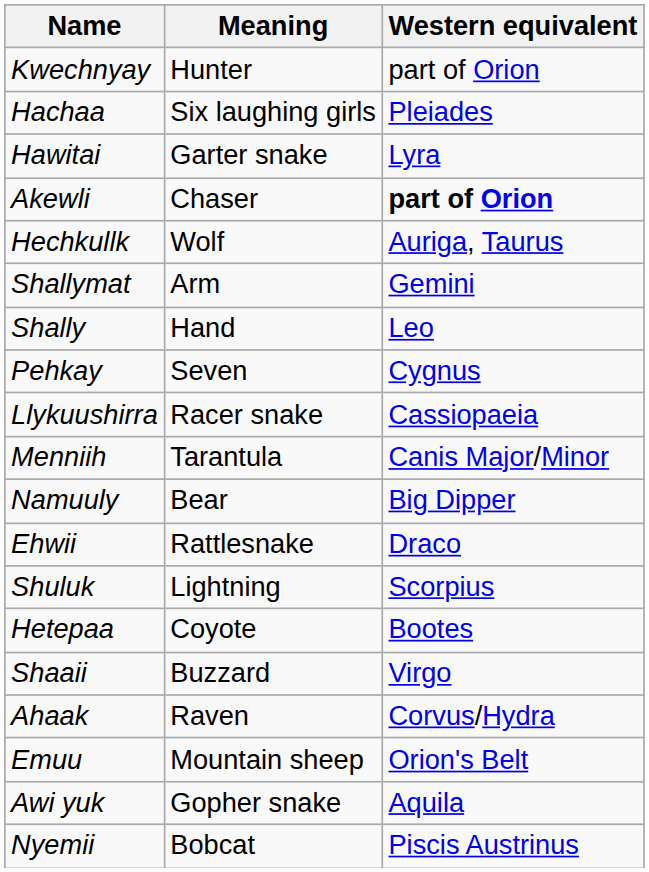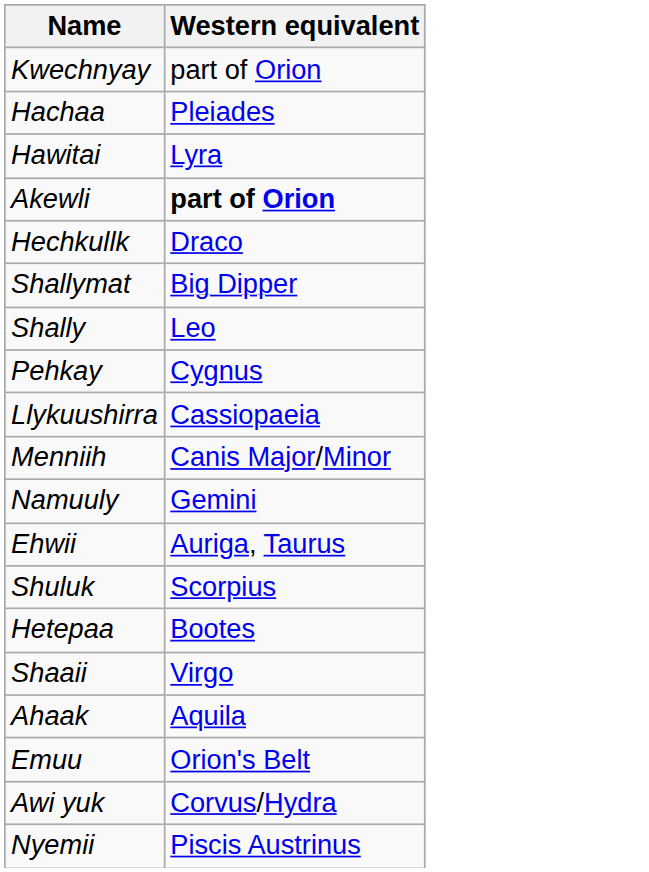 <table class="wikitable">
 <tr>
 <th>Name</th>
-<th>Meaning</th>
 <th>Western equivalent</th>
 </tr>
 <tr>
 <td><em>Kwechnyay</em></td>
-<td>Hunter</td>
 <td>part of <a href='#'>Orion</a></td>
 </tr>
 <tr>
 <td><em>Hachaa</em></td>
-<td>Six laughing girls</td>
 <td><a href='#'>Pleiades</a></td>
 </tr>
 <tr>
 <td><em>Hawitai</em></td>
-<td>Garter snake</td>
 <td><a href='#'>Lyra</a></td>
 </tr>
 <tr>
 <td><em>Akewli</em></td>
-<td>Chaser</td>
 <td><strong>part of <a href='#'>Orion</a></strong></td>
 </tr>
 <tr>
 <td><em>Hechkullk</em></td>
-<td>Wolf</td>
-<td><a href='#'>Auriga</a>, <a href='#'>Taurus</a></td>
+<td><a href='#'>Draco</a></td>
 </tr>
 <tr>
 <td><em>Shallymat</em></td>
-<td>Arm</td>
-<td><a href='#'>Gemini</a></td>
+<td><a href='#'>Big Dipper</a></td>
 </tr>
 <tr>
 <td><em>Shally</em></td>
-<td>Hand</td>
 <td><a href='#'>Leo</a></td>
 </tr>
 <tr>
 <td><em>Pehkay</em></td>
-<td>Seven</td>
 <td><a href='#'>Cygnus</a></td>
 </tr>
 <tr>
 <td><em>Llykuushirra</em></td>
-<td>Racer snake</td>
 <td><a href='#'>Cassiopaeia</a></td>
 </tr>
 <tr>
 <td><em>Menniih</em></td>
-<td>Tarantula</td>
 <td><a href='#'>Canis Major</a>/<a href='#'>Minor</a></td>
 </tr>
 <tr>
 <td><em>Namuuly</em></td>
-<td>Bear</td>
-<td><a href='#'>Big Dipper</a></td>
+<td><a href='#'>Gemini</a></td>
 </tr>
 <tr>
 <td><em>Ehwii</em></td>
-<td>Rattlesnake</td>
-<td><a href='#'>Draco</a></td>
+<td><a href='#'>Auriga</a>, <a href='#'>Taurus</a></td>
 </tr>
 <tr>
 <td><em>Shuluk</em></td>
-<td>Lightning</td>
 <td><a href='#'>Scorpius</a></td>
 </tr>
 <tr>
 <td><em>Hetepaa</em></td>
-<td>Coyote</td>
 <td><a href='#'>Bootes</a></td>
 </tr>
 <tr>
 <td><em>Shaaii</em></td>
-<td>Buzzard</td>
 <td><a href='#'>Virgo</a></td>
 </tr>
 <tr>
 <td><em>Ahaak</em></td>
-<td>Raven</td>
-<td><a href='#'>Corvus</a>/<a href='#'>Hydra</a></td>
+<td><a href='#'>Aquila</a></td>
 </tr>
 <tr>
 <td><em>Emuu</em></td>
-<td>Mountain sheep</td>
 <td><a href='#'>Orion's Belt</a></td>
 </tr>
 <tr>
 <td><em>Awi yuk</em></td>
-<td>Gopher snake</td>
-<td><a href='#'>Aquila</a></td>
+<td><a href='#'>Corvus</a>/<a href='#'>Hydra</a></td>
 </tr>
 <tr>
 <td><em>Nyemii</em></td>
-<td>Bobcat</td>
 <td><a href='#'>Piscis Austrinus</a></td>
 </tr>
 </table>
